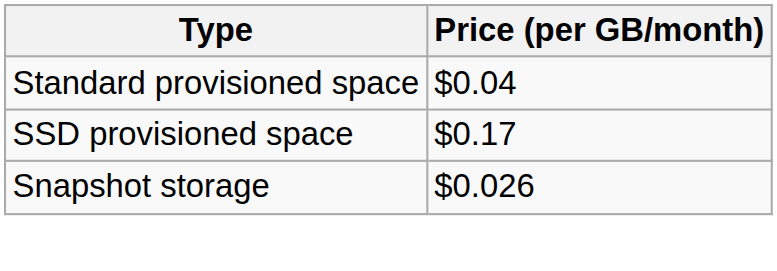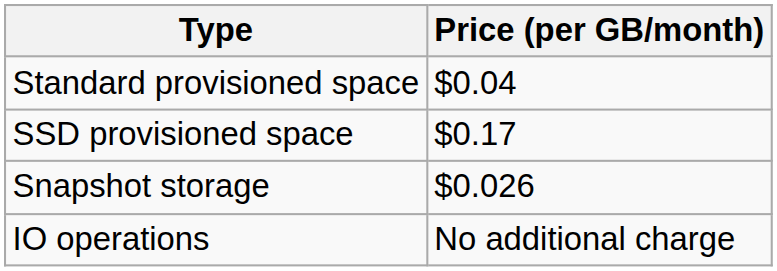 <table class="wikitable">
 <tr>
 <th>Type</th>
 <th>Price (per GB/month)</th>
 </tr>
 <tr>
 <td>Standard provisioned space</td>
 <td>$0.04</td>
 </tr>
 <tr>
 <td>SSD provisioned space</td>
 <td>$0.17</td>
 </tr>
 <tr>
 <td>Snapshot storage</td>
 <td>$0.026</td>
 </tr>
+<tr>
+<td>IO operations</td>
+<td>No additional charge</td>
+</tr>
 </table>
